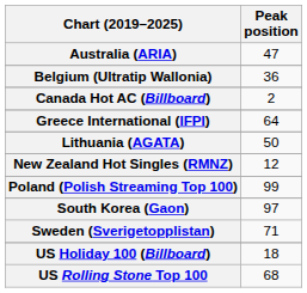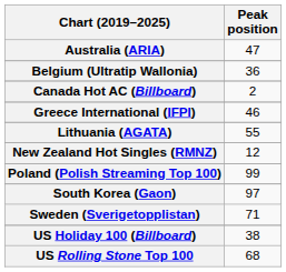 <table class="wikitable sortable plainrowheaders" style="text-align:center">
 <tr>
 <th scope="col">Chart (2019–2025)</th>
 <th scope="col">Peak<br>position</th>
 </tr>
 <tr>
 <th scope="row">Australia (<a href='#'>ARIA</a>)</th>
 <td>47</td>
 </tr>
 <tr>
 </tr>
 <tr>
 </tr>
 <tr>
 <th scope="row">Belgium (Ultratip Wallonia)</th>
 <td>36</td>
 </tr>
 <tr>
 </tr>
 <tr>
 </tr>
 <tr>
 <th scope="row">Canada Hot AC (<em><a href='#'>Billboard</a></em>)</th>
 <td>2</td>
 </tr>
 <tr>
 </tr>
 <tr>
 </tr>
 <tr>
 <th scope="row">Greece International (<a href='#'>IFPI</a>)</th>
-<td>64</td>
+<td>46</td>
 </tr>
 <tr>
 </tr>
 <tr>
 </tr>
 <tr>
 </tr>
 <tr>
 <th scope="row">Lithuania (<a href='#'>AGATA</a>)</th>
-<td>50</td>
+<td>55</td>
 </tr>
 <tr>
 </tr>
 <tr>
 </tr>
 <tr>
 <th scope="row">New Zealand Hot Singles (<a href='#'>RMNZ</a>)</th>
 <td>12</td>
 </tr>
 <tr>
 </tr>
 <tr>
 <th scope="row">Poland (<a href='#'>Polish Streaming Top 100</a>)</th>
 <td>99</td>
 </tr>
 <tr>
 </tr>
 <tr>
 </tr>
 <tr>
 <th scope="row">South Korea (<a href='#'>Gaon</a>)</th>
 <td>97</td>
 </tr>
 <tr>
 <th scope="row">Sweden (<a href='#'>Sverigetopplistan</a>)</th>
 <td>71</td>
 </tr>
 <tr>
 </tr>
 <tr>
 </tr>
 <tr>
 </tr>
 <tr>
 </tr>
 <tr>
 </tr>
 <tr>
 <th scope="row">US <a href='#'>Holiday 100</a> (<em><a href='#'>Billboard</a></em>)</th>
-<td>18</td>
+<td>38</td>
 </tr>
 <tr>
 <th scope="row">US <a href='#'><em>Rolling Stone</em> Top 100</a></th>
 <td>68</td>
 </tr>
 </table>
